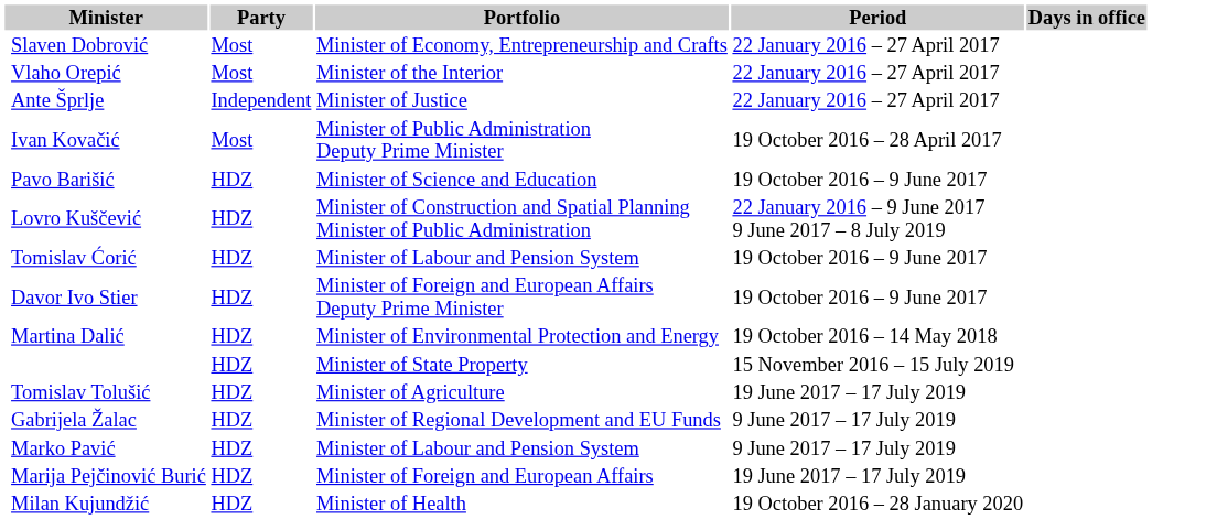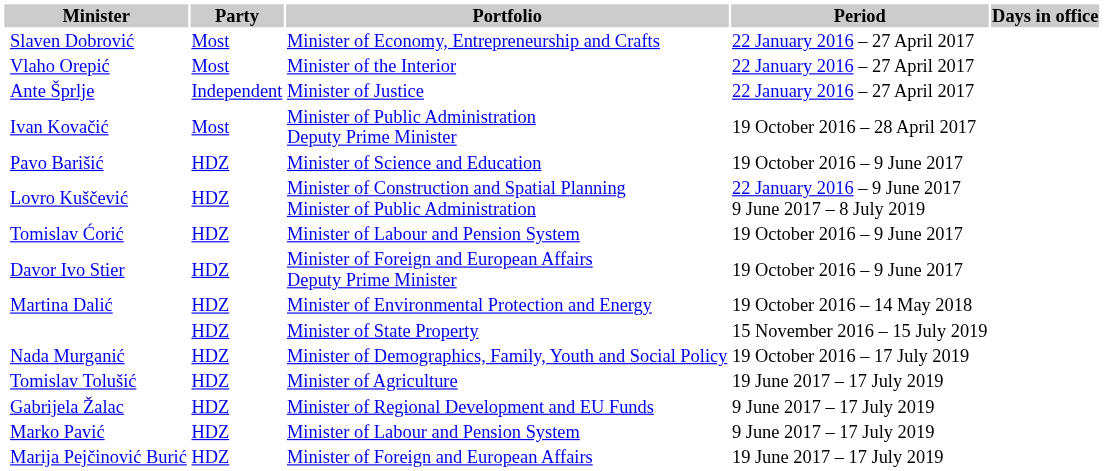 <table>
 <tr>
 <th colspan="2" style="background:#ccc;">Minister</th>
 <th style="background:#ccc;">Party</th>
 <th style="background:#ccc;">Portfolio</th>
 <th style="background:#ccc;">Period</th>
 <th style="background:#ccc;">Days in office</th>
 </tr>
 <tr>
 <td></td>
 <td><a href='#'>Slaven Dobrović</a></td>
 <td><a href='#'>Most</a></td>
 <td><a href='#'>Minister of Economy, Entrepreneurship and Crafts</a></td>
 <td><a href='#'>22 January 2016</a> – 27 April 2017</td>
 <td></td>
 </tr>
 <tr>
 <td></td>
 <td><a href='#'>Vlaho Orepić</a></td>
 <td><a href='#'>Most</a></td>
 <td><a href='#'>Minister of the Interior</a></td>
 <td><a href='#'>22 January 2016</a> – 27 April 2017</td>
 <td></td>
 </tr>
 <tr>
 <td></td>
 <td><a href='#'>Ante Šprlje</a></td>
 <td><a href='#'>Independent</a></td>
 <td><a href='#'>Minister of Justice</a></td>
 <td><a href='#'>22 January 2016</a> – 27 April 2017</td>
 <td></td>
 </tr>
 <tr>
 <td></td>
 <td><a href='#'>Ivan Kovačić</a></td>
 <td><a href='#'>Most</a></td>
 <td><a href='#'>Minister of Public Administration</a><br><a href='#'>Deputy Prime Minister</a></td>
 <td>19 October 2016 – 28 April 2017</td>
 <td></td>
 </tr>
 <tr>
 <td></td>
 <td><a href='#'>Pavo Barišić</a></td>
 <td><a href='#'>HDZ</a></td>
 <td><a href='#'>Minister of Science and Education</a></td>
 <td>19 October 2016 – 9 June 2017</td>
 <td></td>
 </tr>
 <tr>
 <td></td>
 <td><a href='#'>Lovro Kuščević</a></td>
 <td><a href='#'>HDZ</a></td>
 <td><a href='#'>Minister of Construction and Spatial Planning</a><br><a href='#'>Minister of Public Administration</a></td>
 <td><a href='#'>22 January 2016</a> – 9 June 2017<br>9 June 2017 – 8 July 2019</td>
 <td><br></td>
 </tr>
 <tr>
 <td></td>
 <td><a href='#'>Tomislav Ćorić</a></td>
 <td><a href='#'>HDZ</a></td>
 <td><a href='#'>Minister of Labour and Pension System</a></td>
 <td>19 October 2016 – 9 June 2017</td>
 <td></td>
 </tr>
 <tr>
 <td></td>
 <td><a href='#'>Davor Ivo Stier</a></td>
 <td><a href='#'>HDZ</a></td>
 <td><a href='#'>Minister of Foreign and European Affairs</a><br><a href='#'>Deputy Prime Minister</a></td>
 <td>19 October 2016 – 9 June 2017</td>
 <td></td>
 </tr>
 <tr>
 <td></td>
 <td><a href='#'>Martina Dalić</a></td>
 <td><a href='#'>HDZ</a></td>
 <td><a href='#'>Minister of Environmental Protection and Energy</a></td>
 <td>19 October 2016 – 14 May 2018</td>
 <td></td>
 </tr>
 <tr>
 <td></td>
 <td></td>
 <td><a href='#'>HDZ</a></td>
 <td><a href='#'>Minister of State Property</a></td>
 <td>15 November 2016 – 15 July 2019</td>
 <td></td>
 </tr>
 <tr>
 <td></td>
+<td><a href='#'>Nada Murganić</a></td>
+<td><a href='#'>HDZ</a></td>
+<td><a href='#'>Minister of Demographics, Family, Youth and Social Policy</a></td>
+<td>19 October 2016 – 17 July 2019</td>
+<td></td>
+</tr>
+<tr>
+<td></td>
 <td><a href='#'>Tomislav Tolušić</a></td>
 <td><a href='#'>HDZ</a></td>
 <td><a href='#'>Minister of Agriculture</a></td>
 <td>19 June 2017 – 17 July 2019</td>
 <td></td>
 </tr>
 <tr>
 <td></td>
 <td><a href='#'>Gabrijela Žalac</a></td>
 <td><a href='#'>HDZ</a></td>
 <td><a href='#'>Minister of Regional Development and EU Funds</a></td>
 <td>9 June 2017 – 17 July 2019</td>
 <td></td>
 </tr>
 <tr>
 <td></td>
 <td><a href='#'>Marko Pavić</a></td>
 <td><a href='#'>HDZ</a></td>
 <td><a href='#'>Minister of Labour and Pension System</a></td>
 <td>9 June 2017 – 17 July 2019</td>
 <td></td>
 </tr>
 <tr>
 <td></td>
 <td><a href='#'>Marija Pejčinović Burić</a></td>
 <td><a href='#'>HDZ</a></td>
 <td><a href='#'>Minister of Foreign and European Affairs</a></td>
 <td>19 June 2017 – 17 July 2019</td>
 <td></td>
 </tr>
-<tr>
-<td></td>
-<td><a href='#'>Milan Kujundžić</a></td>
-<td><a href='#'>HDZ</a></td>
-<td><a href='#'>Minister of Health</a></td>
-<td>19 October 2016 – 28 January 2020</td>
-<td></td>
-</tr>
 </table>
